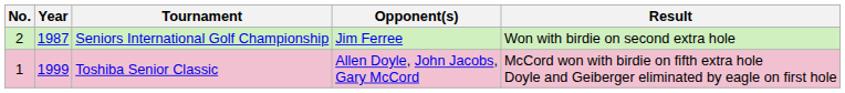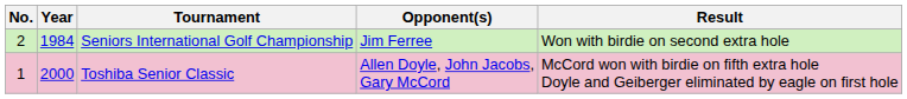 <table class="wikitable" style="font-size:95%;">
 <tr>
 <th>No.</th>
 <th>Year</th>
 <th>Tournament</th>
 <th>Opponent(s)</th>
 <th>Result</th>
 </tr>
 <tr style="background:#D0F0C0;">
 <td align=center>2</td>
-<td><a href='#'>1987</a></td>
+<td><a href='#'>1984</a></td>
 <td><a href='#'>Seniors International Golf Championship</a></td>
 <td> <a href='#'>Jim Ferree</a></td>
 <td>Won with birdie on second extra hole</td>
 </tr>
 <tr style="background:#F2C1D1;">
 <td align=center>1</td>
-<td><a href='#'>1999</a></td>
+<td><a href='#'>2000</a></td>
 <td><a href='#'>Toshiba Senior Classic</a></td>
 <td> <a href='#'>Allen Doyle</a>,  <a href='#'>John Jacobs</a>,<br> <a href='#'>Gary McCord</a></td>
 <td>McCord won with birdie on fifth extra hole<br>Doyle and Geiberger eliminated by eagle on first hole</td>
 </tr>
 </table>
